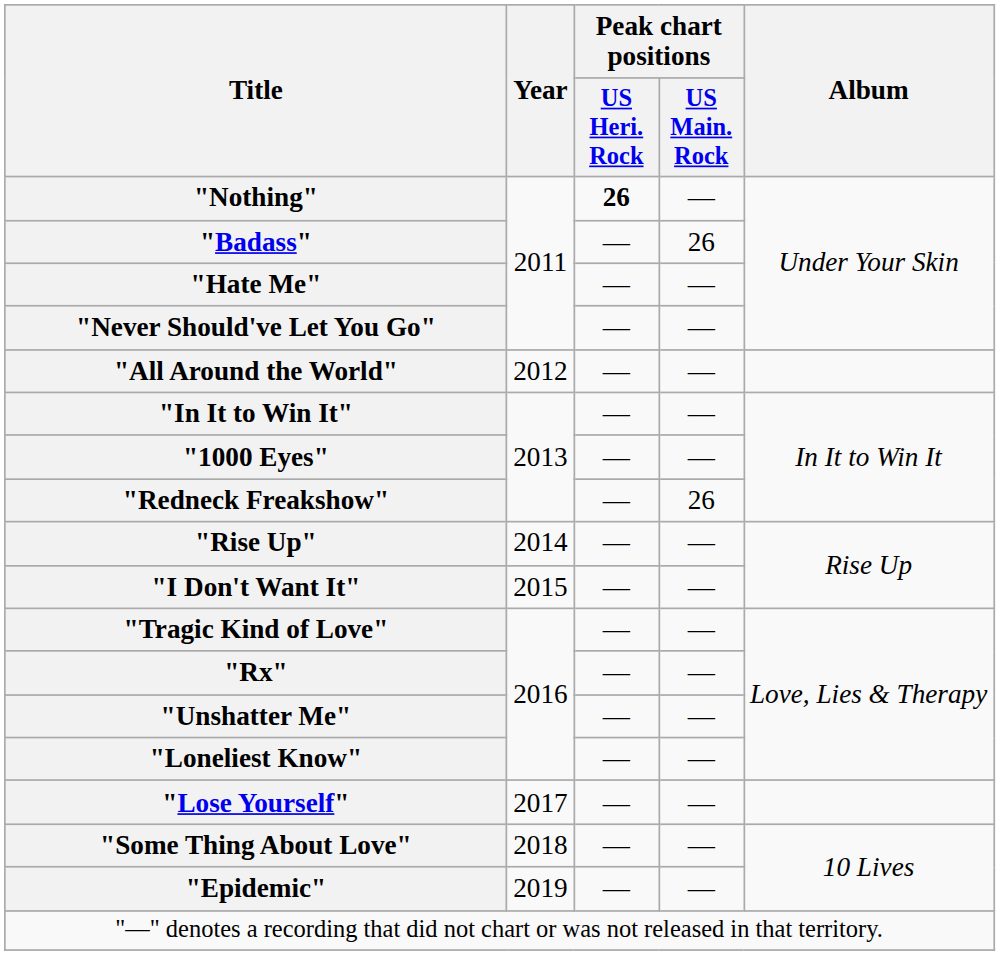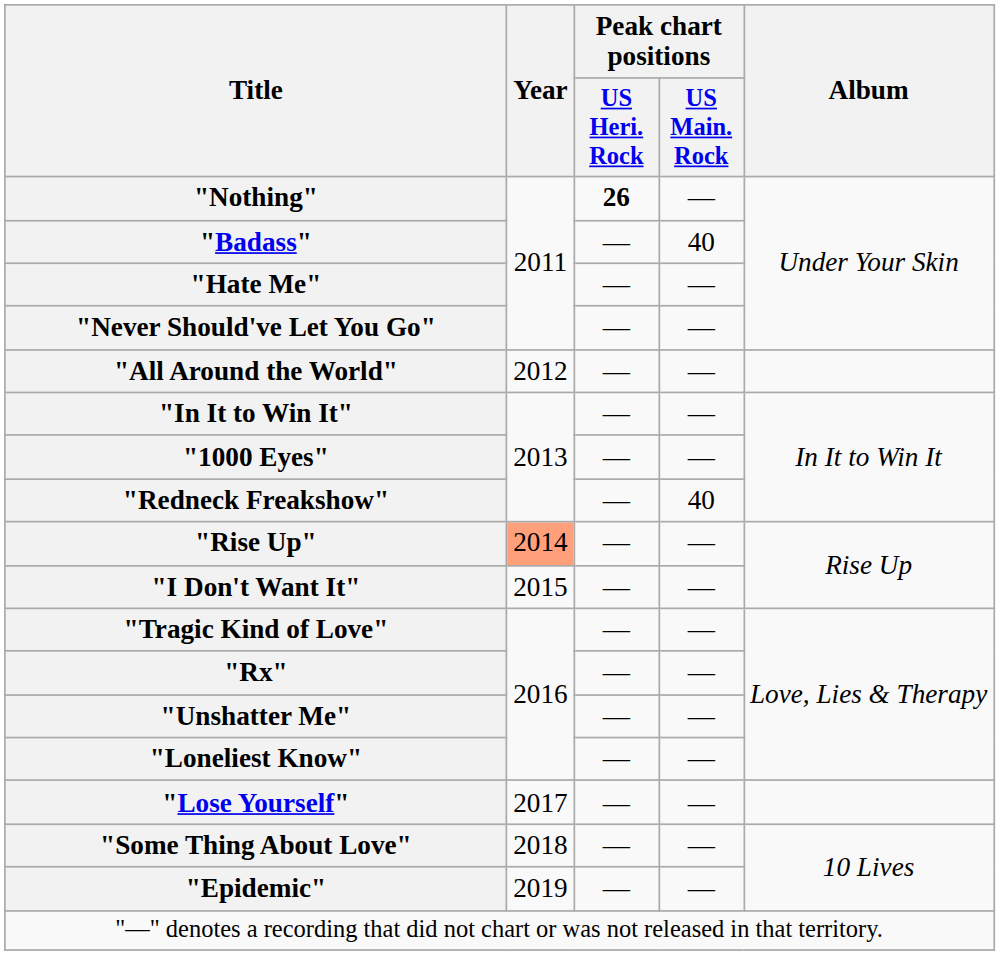 <table class="wikitable plainrowheaders" style="text-align:center;">
 <tr>
 <th scope="col" rowspan="2" style="width:18em;">Title</th>
 <th scope="col" rowspan="2">Year</th>
 <th scope="col" colspan="2">Peak chart positions</th>
 <th scope="col" rowspan="2">Album</th>
 </tr>
 <tr>
 <th scope="col" style="width:3em;font-size:90%;"><a href='#'>US<br>Heri.<br>Rock</a></th>
 <th scope="col" style="width:3em;font-size:90%;"><a href='#'>US<br>Main.<br>Rock</a></th>
 </tr>
 <tr>
 <th scope="row">"Nothing"</th>
 <td rowspan="4">2011</td>
 <td><strong>26</strong></td>
 <td>—</td>
 <td rowspan="4"><em>Under Your Skin</em></td>
 </tr>
 <tr>
 <th scope="row">"<a href='#'>Badass</a>"</th>
 <td>—</td>
-<td>26</td>
+<td>40</td>
 </tr>
 <tr>
 <th scope="row">"Hate Me"</th>
 <td>—</td>
 <td>—</td>
 </tr>
 <tr>
 <th scope="row">"Never Should've Let You Go"</th>
 <td>—</td>
 <td>—</td>
 </tr>
 <tr>
 <th scope="row">"All Around the World"</th>
 <td>2012</td>
 <td>—</td>
 <td>—</td>
 <td></td>
 </tr>
 <tr>
 <th scope="row">"In It to Win It"</th>
 <td rowspan="3">2013</td>
 <td>—</td>
 <td>—</td>
 <td rowspan="3"><em>In It to Win It</em></td>
 </tr>
 <tr>
 <th scope="row">"1000 Eyes"</th>
 <td>—</td>
 <td>—</td>
 </tr>
 <tr>
 <th scope="row">"Redneck Freakshow"</th>
 <td>—</td>
-<td>26</td>
+<td>40</td>
 </tr>
 <tr>
 <th scope="row">"Rise Up"</th>
-<td>2014</td>
+<td style="background: lightsalmon;">2014</td>
 <td>—</td>
 <td>—</td>
 <td rowspan="2"><em>Rise Up</em></td>
 </tr>
 <tr>
 <th scope="row">"I Don't Want It"</th>
 <td>2015</td>
 <td>—</td>
 <td>—</td>
 </tr>
 <tr>
 <th scope="row">"Tragic Kind of Love"</th>
 <td rowspan="4">2016</td>
 <td>—</td>
 <td>—</td>
 <td rowspan="4"><em>Love, Lies & Therapy</em></td>
 </tr>
 <tr>
 <th scope="row">"Rx"</th>
 <td>—</td>
 <td>—</td>
 </tr>
 <tr>
 <th scope="row">"Unshatter Me"</th>
 <td>—</td>
 <td>—</td>
 </tr>
 <tr>
 <th scope="row">"Loneliest Know"</th>
 <td>—</td>
 <td>—</td>
 </tr>
 <tr>
 <th scope="row">"<a href='#'>Lose Yourself</a>"</th>
 <td>2017</td>
 <td>—</td>
 <td>—</td>
 <td></td>
 </tr>
 <tr>
 <th scope="row">"Some Thing About Love"</th>
 <td>2018</td>
 <td>—</td>
 <td>—</td>
 <td rowspan="2"><em>10 Lives</em></td>
 </tr>
 <tr>
 <th scope="row">"Epidemic"</th>
 <td>2019</td>
 <td>—</td>
 <td>—</td>
 </tr>
 <tr>
 <td colspan="14" style="font-size:90%">"—" denotes a recording that did not chart or was not released in that territory.</td>
 </tr>
 </table>
